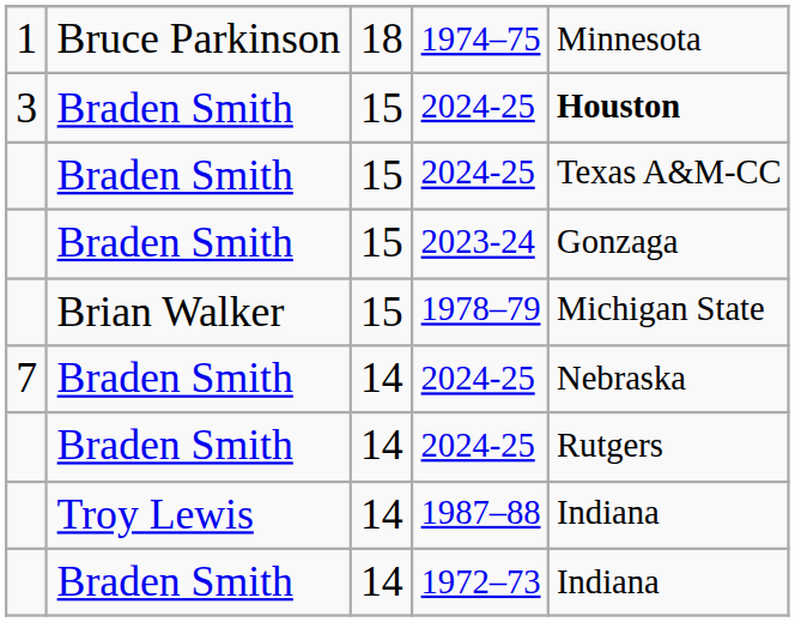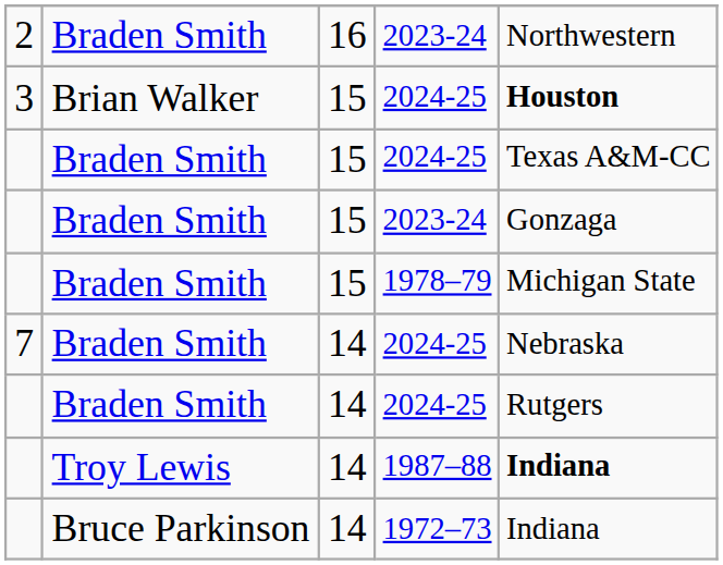 <table class="wikitable">
 <tr>
 </tr>
 <tr>
-<td>1</td>
-<td>Bruce Parkinson</td>
-<td>18</td>
-<td style="font-size:80%;"><a href='#'>1974–75</a></td>
-<td style="font-size:80%;">Minnesota</td>
+<td>2</td>
+<td><a href='#'>Braden Smith</a></td>
+<td>16</td>
+<td style="font-size:80%;"><a href='#'>2023-24</a></td>
+<td style="font-size:80%;">Northwestern</td>
 </tr>
 <tr>
 <td>3</td>
-<td><a href='#'>Braden Smith</a></td>
+<td>Brian Walker</td>
 <td>15</td>
 <td style="font-size:80%;"><a href='#'>2024-25</a></td>
 <td style="font-size:80%;"><strong>Houston</strong></td>
 </tr>
 <tr>
 <td></td>
 <td><a href='#'>Braden Smith</a></td>
 <td>15</td>
 <td style="font-size:80%;"><a href='#'>2024-25</a></td>
 <td style="font-size:80%;">Texas A&M-CC</td>
 </tr>
 <tr>
 <td></td>
 <td><a href='#'>Braden Smith</a></td>
 <td>15</td>
 <td style="font-size:80%;"><a href='#'>2023-24</a></td>
 <td style="font-size:80%;">Gonzaga</td>
 </tr>
 <tr>
 <td></td>
-<td>Brian Walker</td>
+<td><a href='#'>Braden Smith</a></td>
 <td>15</td>
 <td style="font-size:80%;"><a href='#'>1978–79</a></td>
 <td style="font-size:80%;">Michigan State</td>
 </tr>
 <tr>
 <td>7</td>
 <td><a href='#'>Braden Smith</a></td>
 <td>14</td>
 <td style="font-size:80%;"><a href='#'>2024-25</a></td>
 <td style="font-size:80%;">Nebraska</td>
 </tr>
 <tr>
 <td></td>
 <td><a href='#'>Braden Smith</a></td>
 <td>14</td>
 <td style="font-size:80%;"><a href='#'>2024-25</a></td>
 <td style="font-size:80%;">Rutgers</td>
 </tr>
 <tr>
 <td></td>
 <td><a href='#'>Troy Lewis</a></td>
 <td>14</td>
 <td style="font-size:80%;"><a href='#'>1987–88</a></td>
-<td style="font-size:80%;">Indiana</td>
+<td style="font-size:80%;"><strong>Indiana</strong></td>
 </tr>
 <tr>
 <td></td>
-<td><a href='#'>Braden Smith</a></td>
+<td>Bruce Parkinson</td>
 <td>14</td>
 <td style="font-size:80%;"><a href='#'>1972–73</a></td>
 <td style="font-size:80%;">Indiana</td>
 </tr>
 </table>
